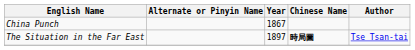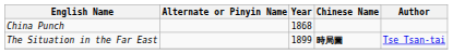 <table class="wikitable">
 <tr>
 <th>English Name</th>
 <th>Alternate or Pinyin Name</th>
 <th>Year</th>
 <th>Chinese Name</th>
 <th>Author</th>
 </tr>
 <tr>
 <td><em>China Punch</em></td>
 <td></td>
-<td>1867</td>
+<td>1868</td>
 <td></td>
 <td></td>
 </tr>
 <tr>
 <td><em>The Situation in the Far East</em></td>
 <td></td>
-<td>1897</td>
+<td>1899</td>
 <td><strong>時局圖</strong></td>
 <td><a href='#'>Tse Tsan-tai</a></td>
 </tr>
 <tr>
 </tr>
 </table>
